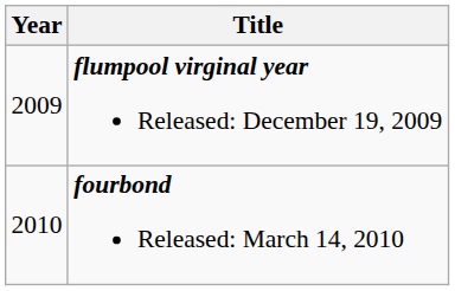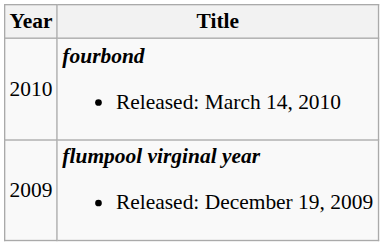 <table class="wikitable">
 <tr>
 <th>Year</th>
 <th>Title</th>
 </tr>
 <tr>
+<td>2010</td>
+<td><strong><em>fourbond</em></strong><br><ul><li>Released: March 14, 2010</li></ul></td>
+</tr>
+<tr>
 <td>2009</td>
 <td><strong><em>flumpool virginal year</em></strong><br><ul><li>Released: December 19, 2009</li></ul></td>
 </tr>
-<tr>
-<td>2010</td>
-<td><strong><em>fourbond</em></strong><br><ul><li>Released: March 14, 2010</li></ul></td>
-</tr>
 </table>
